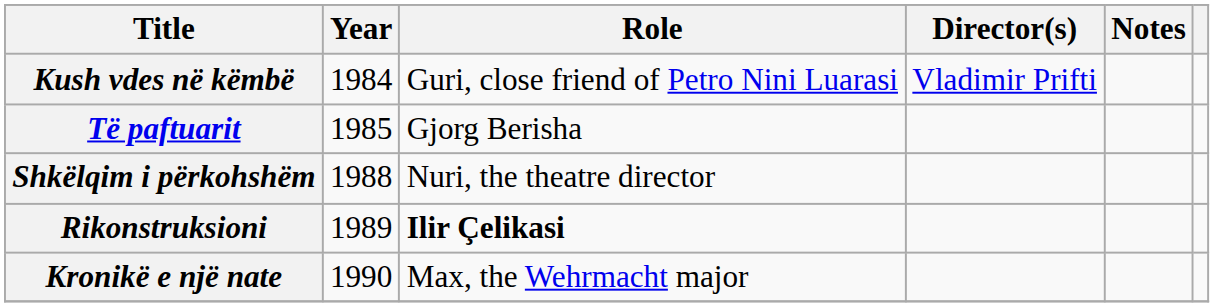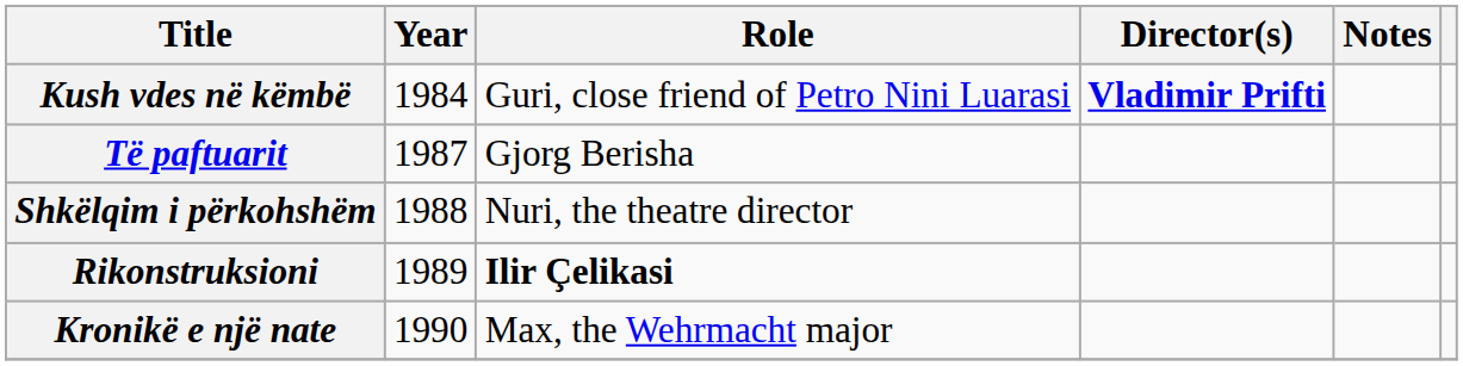 <table class="wikitable sortable plainrowheaders">
 <tr>
 <th scope="col">Title</th>
 <th scope="col">Year</th>
 <th scope="col">Role</th>
 <th scope="col">Director(s)</th>
 <th scope="col" class="unsortable">Notes</th>
 <th scope="col" class="unsortable"></th>
 </tr>
 <tr>
 <th scope="row"><em>Kush vdes në këmbë</em></th>
 <td>1984</td>
 <td>Guri, close friend of <a href='#'>Petro Nini Luarasi</a></td>
-<td><a href='#'>Vladimir Prifti</a></td>
+<td><strong><a href='#'>Vladimir Prifti</a></strong></td>
 <td></td>
 <td style="text-align:center;"></td>
 </tr>
 <tr>
 <th scope="row"><em><a href='#'>Të paftuarit</a></em></th>
-<td>1985</td>
+<td>1987</td>
 <td>Gjorg Berisha</td>
 <td></td>
 <td></td>
 <td style="text-align:center;"></td>
 </tr>
 <tr>
 <th scope="row"><em>Shkëlqim i përkohshëm</em></th>
 <td>1988</td>
 <td>Nuri, the theatre director</td>
 <td></td>
 <td></td>
 <td style="text-align:center;"></td>
 </tr>
 <tr>
 <th scope="row"><em>Rikonstruksioni</em></th>
 <td>1989</td>
 <td><strong>Ilir Çelikasi</strong></td>
 <td></td>
 <td></td>
 <td style="text-align:center;"></td>
 </tr>
 <tr>
 <th scope="row"><em>Kronikë e një nate</em></th>
 <td>1990</td>
 <td>Max, the <a href='#'>Wehrmacht</a> major</td>
 <td></td>
 <td></td>
 <td style="text-align:center;"></td>
 </tr>
 <tr>
 </tr>
 </table>
